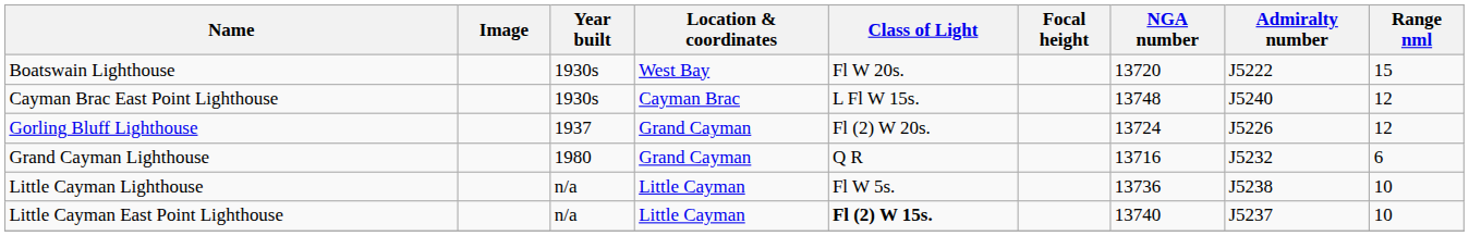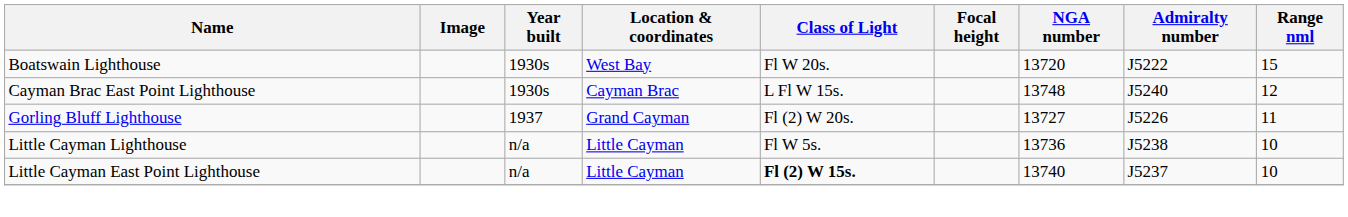 <table class="wikitable sortable" style="width:100%">
 <tr>
 <th>Name</th>
 <th>Image</th>
 <th>Year<br>built</th>
 <th>Location &<br>coordinates</th>
 <th><a href='#'>Class of Light</a> <br></th>
 <th>Focal<br>height<br></th>
 <th><a href='#'>NGA</a><br>number<br></th>
 <th><a href='#'>Admiralty</a><br>number<br></th>
 <th>Range<br><a href='#'>nml</a><br></th>
 </tr>
 <tr>
 <td>Boatswain Lighthouse</td>
 <td></td>
 <td>1930s</td>
 <td><a href='#'>West Bay</a><br></td>
 <td>Fl W 20s.</td>
 <td></td>
 <td>13720</td>
 <td>J5222</td>
 <td>15</td>
 </tr>
 <tr>
 <td>Cayman Brac East Point Lighthouse</td>
 <td></td>
 <td>1930s</td>
 <td><a href='#'>Cayman Brac</a><br></td>
 <td>L Fl W 15s.</td>
 <td></td>
 <td>13748</td>
 <td>J5240</td>
 <td>12</td>
 </tr>
 <tr>
 <td><a href='#'>Gorling Bluff Lighthouse</a></td>
 <td></td>
 <td>1937</td>
 <td><a href='#'>Grand Cayman</a><br></td>
 <td>Fl (2) W 20s.</td>
 <td></td>
-<td>13724</td>
+<td>13727</td>
 <td>J5226</td>
-<td>12</td>
-</tr>
-<tr>
-<td>Grand Cayman Lighthouse</td>
-<td></td>
-<td>1980</td>
-<td><a href='#'>Grand Cayman</a><br></td>
-<td>Q R</td>
-<td></td>
-<td>13716</td>
-<td>J5232</td>
-<td>6</td>
+<td>11</td>
 </tr>
 <tr>
 <td>Little Cayman Lighthouse</td>
 <td></td>
 <td>n/a</td>
 <td><a href='#'>Little Cayman</a><br></td>
 <td>Fl W 5s.</td>
 <td></td>
 <td>13736</td>
 <td>J5238</td>
 <td>10</td>
 </tr>
 <tr>
 <td>Little Cayman East Point Lighthouse</td>
 <td></td>
 <td>n/a</td>
 <td><a href='#'>Little Cayman</a><br></td>
 <td><strong>Fl (2) W 15s.</strong></td>
 <td></td>
 <td>13740</td>
 <td>J5237</td>
 <td>10</td>
 </tr>
 <tr>
 </tr>
 </table>
